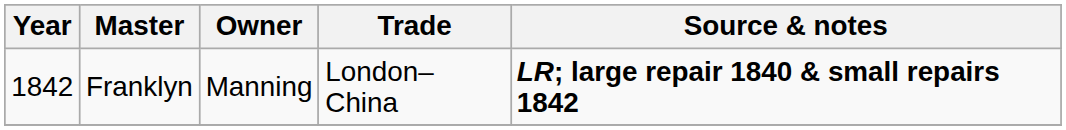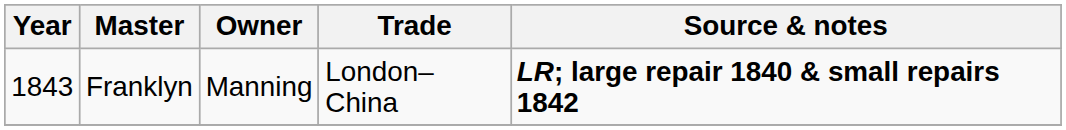 <table class=" wikitable">
 <tr>
 <th>Year</th>
 <th>Master</th>
 <th>Owner</th>
 <th>Trade</th>
 <th>Source & notes</th>
 </tr>
 <tr>
-<td>1842</td>
+<td>1843</td>
 <td>Franklyn</td>
 <td>Manning</td>
 <td>London–China</td>
 <td><strong><em>LR</em>; large repair 1840 & small repairs 1842</strong></td>
 </tr>
 <tr>
 </tr>
 </table>
